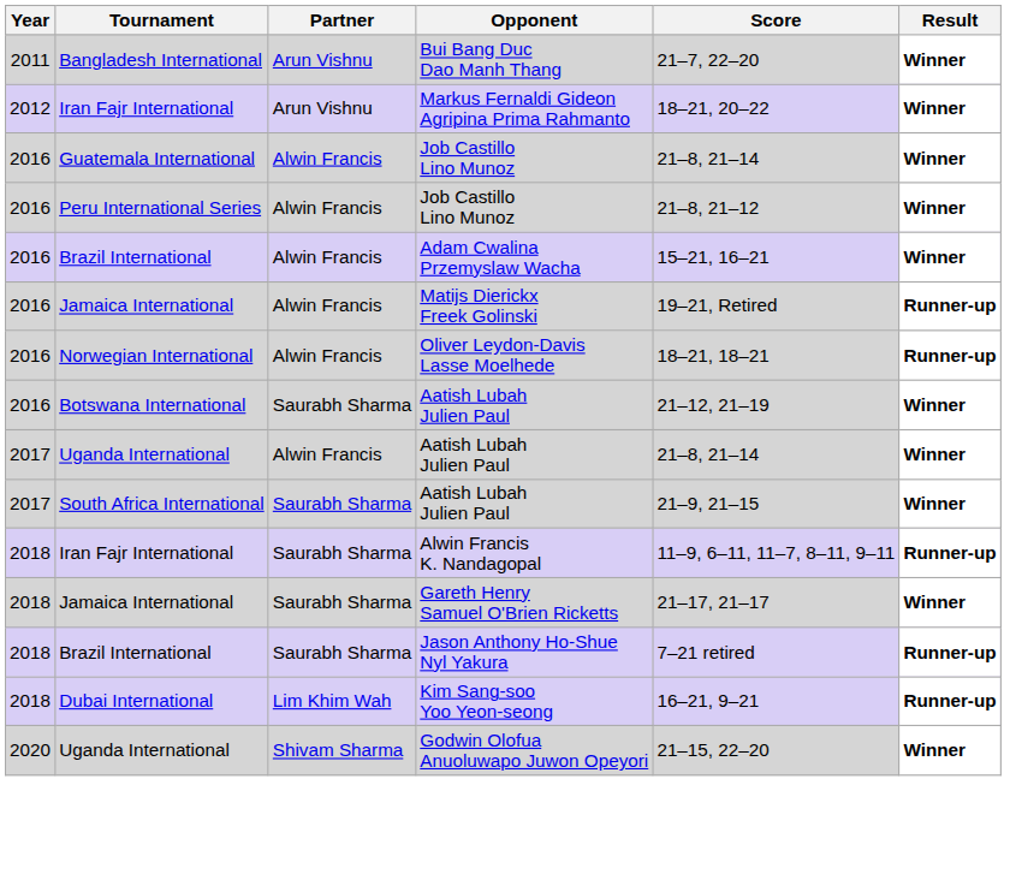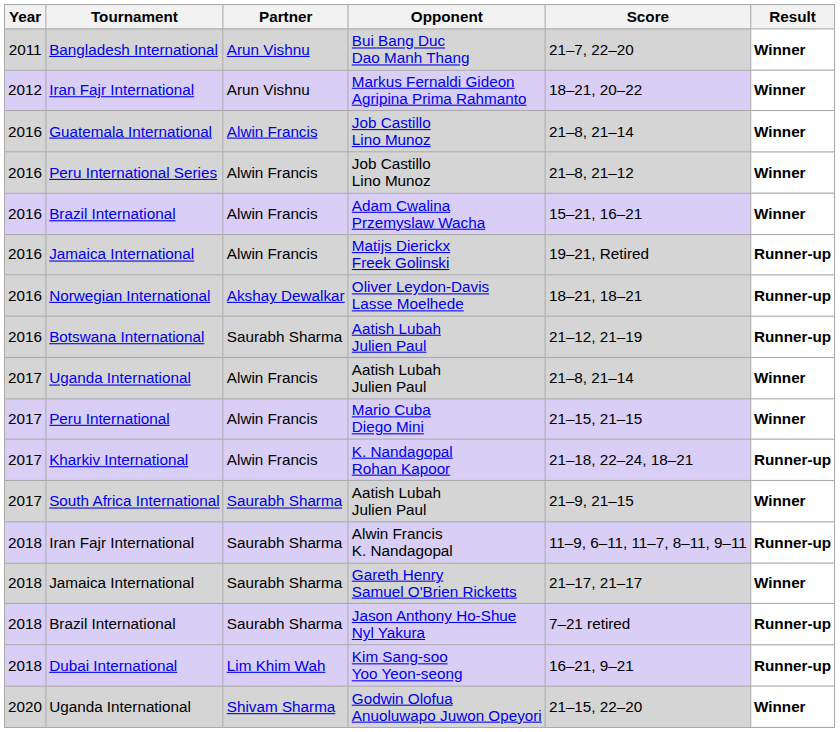 <table class="sortable wikitable" style="font-size: 90%;">
 <tr>
 <th>Year</th>
 <th>Tournament</th>
 <th>Partner</th>
 <th>Opponent</th>
 <th>Score</th>
 <th>Result</th>
 </tr>
 <tr style="background:#D5D5D5">
 <td align="center">2011</td>
 <td align="left"><a href='#'>Bangladesh International</a></td>
 <td align="left"> <a href='#'>Arun Vishnu</a></td>
 <td align="left"> <a href='#'>Bui Bang Duc</a><br> <a href='#'>Dao Manh Thang</a></td>
 <td align="left">21–7, 22–20</td>
 <td style="text-align:left; background:white"> <strong>Winner</strong></td>
 </tr>
 <tr style="background:#D8CEF6">
 <td align="center">2012</td>
 <td align="left"><a href='#'>Iran Fajr International</a></td>
 <td align="left"> Arun Vishnu</td>
 <td align="left"> <a href='#'>Markus Fernaldi Gideon</a><br> <a href='#'>Agripina Prima Rahmanto</a></td>
 <td align="left">18–21, 20–22</td>
 <td style="text-align:left; background:white"> <strong>Winner</strong></td>
 </tr>
 <tr style="background:#D5D5D5">
 <td align="center">2016</td>
 <td align="left"><a href='#'>Guatemala International</a></td>
 <td align="left"> <a href='#'>Alwin Francis</a></td>
 <td align="left"> <a href='#'>Job Castillo</a><br> <a href='#'>Lino Munoz</a></td>
 <td align="left">21–8, 21–14</td>
 <td style="text-align:left; background:white"> <strong>Winner</strong></td>
 </tr>
 <tr style="background:#D5D5D5">
 <td align="center">2016</td>
 <td align="left"><a href='#'>Peru International Series</a></td>
 <td align="left"> Alwin Francis</td>
 <td align="left"> Job Castillo<br> Lino Munoz</td>
 <td align="left">21–8, 21–12</td>
 <td style="text-align:left; background:white"> <strong>Winner</strong></td>
 </tr>
 <tr style="background:#D8CEF6">
 <td align="center">2016</td>
 <td align="left"><a href='#'>Brazil International</a></td>
 <td align="left"> Alwin Francis</td>
 <td align="left"> <a href='#'>Adam Cwalina</a><br> <a href='#'>Przemyslaw Wacha</a></td>
 <td align="left">15–21, 16–21</td>
 <td style="text-align:left; background:white"> <strong>Winner</strong></td>
 </tr>
 <tr style="background:#D5D5D5">
 <td align="center">2016</td>
 <td align="left"><a href='#'>Jamaica International</a></td>
 <td align="left"> Alwin Francis</td>
 <td align="left"> <a href='#'>Matijs Dierickx</a><br> <a href='#'>Freek Golinski</a></td>
 <td align="left">19–21, Retired</td>
 <td style="text-align:left; background:white"> <strong>Runner-up</strong></td>
 </tr>
 <tr style="background:#D5D5D5">
 <td align="center">2016</td>
 <td align="left"><a href='#'>Norwegian International</a></td>
-<td align="left"> Alwin Francis</td>
+<td align="left"> <a href='#'>Akshay Dewalkar</a></td>
 <td align="left"> <a href='#'>Oliver Leydon-Davis</a><br> <a href='#'>Lasse Moelhede</a></td>
 <td align="left">18–21, 18–21</td>
 <td style="text-align:left; background:white"> <strong>Runner-up</strong></td>
 </tr>
 <tr style="background:#D5D5D5">
 <td align="center">2016</td>
 <td align="left"><a href='#'>Botswana International</a></td>
 <td align="left"> Saurabh Sharma</td>
 <td align="left"> <a href='#'>Aatish Lubah</a><br> <a href='#'>Julien Paul</a></td>
 <td align="left">21–12, 21–19</td>
-<td style="text-align:left; background:white"> <strong>Winner</strong></td>
+<td style="text-align:left; background:white"> <strong>Runner-up</strong></td>
 </tr>
 <tr style="background:#D5D5D5">
 <td align="center">2017</td>
 <td align="left"><a href='#'>Uganda International</a></td>
 <td align="left"> Alwin Francis</td>
 <td align="left"> Aatish Lubah<br> Julien Paul</td>
 <td align="left">21–8, 21–14</td>
 <td style="text-align:left; background:white"> <strong>Winner</strong></td>
+</tr>
+<tr style="background:#D8CEF6">
+<td align="center">2017</td>
+<td align="left"><a href='#'>Peru International</a></td>
+<td align="left"> Alwin Francis</td>
+<td align="left"> <a href='#'>Mario Cuba</a><br> <a href='#'>Diego Mini</a></td>
+<td align="left">21–15, 21–15</td>
+<td style="text-align:left; background:white"> <strong>Winner</strong></td>
+</tr>
+<tr style="background:#D8CEF6">
+<td align="center">2017</td>
+<td align="left"><a href='#'>Kharkiv International</a></td>
+<td align="left"> Alwin Francis</td>
+<td align="left"> <a href='#'>K. Nandagopal</a><br> <a href='#'>Rohan Kapoor</a></td>
+<td align="left">21–18, 22–24, 18–21</td>
+<td style="text-align:left; background:white"> <strong>Runner-up</strong></td>
 </tr>
 <tr style="background:#D5D5D5">
 <td align="center">2017</td>
 <td align="left"><a href='#'>South Africa International</a></td>
 <td align="left"> <a href='#'>Saurabh Sharma</a></td>
 <td align="left"> Aatish Lubah<br> Julien Paul</td>
 <td align="left">21–9, 21–15</td>
 <td style="text-align:left; background:white"> <strong>Winner</strong></td>
 </tr>
 <tr style="background:#D8CEF6">
 <td align="center">2018</td>
 <td align="left">Iran Fajr International</td>
 <td align="left"> Saurabh Sharma</td>
 <td align="left"> Alwin Francis<br> K. Nandagopal</td>
 <td align="left">11–9, 6–11, 11–7, 8–11, 9–11</td>
 <td style="text-align:left; background:white"> <strong>Runner-up</strong></td>
 </tr>
 <tr style="background:#D5D5D5">
 <td align="center">2018</td>
 <td align="left">Jamaica International</td>
 <td align="left"> Saurabh Sharma</td>
 <td align="left"> <a href='#'>Gareth Henry</a><br> <a href='#'>Samuel O'Brien Ricketts</a></td>
 <td align="left">21–17, 21–17</td>
 <td style="text-align:left; background:white"> <strong>Winner</strong></td>
 </tr>
 <tr style="background:#D8CEF6">
 <td align="center">2018</td>
 <td align="left">Brazil International</td>
 <td align="left"> Saurabh Sharma</td>
 <td align="left"> <a href='#'>Jason Anthony Ho-Shue</a><br> <a href='#'>Nyl Yakura</a></td>
 <td align="left">7–21 retired</td>
 <td style="text-align:left; background:white"> <strong>Runner-up</strong></td>
 </tr>
 <tr style="background:#D8CEF6">
 <td align="center">2018</td>
 <td align="left"><a href='#'>Dubai International</a></td>
 <td align="left"> <a href='#'>Lim Khim Wah</a></td>
 <td align="left"> <a href='#'>Kim Sang-soo</a><br> <a href='#'>Yoo Yeon-seong</a></td>
 <td align="left">16–21, 9–21</td>
 <td style="text-align:left; background:white"> <strong>Runner-up</strong></td>
 </tr>
 <tr style="background:#D5D5D5">
 <td align="center">2020</td>
 <td align="left">Uganda International</td>
 <td align="left"> <a href='#'>Shivam Sharma</a></td>
 <td align="left"> <a href='#'>Godwin Olofua</a> <br> <a href='#'>Anuoluwapo Juwon Opeyori</a></td>
 <td align="left">21–15, 22–20</td>
 <td style="text-align:left; background:white"> <strong>Winner</strong></td>
 </tr>
 </table>
